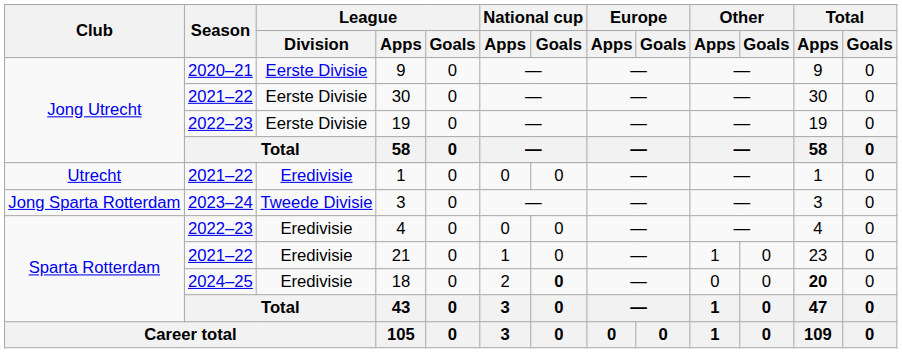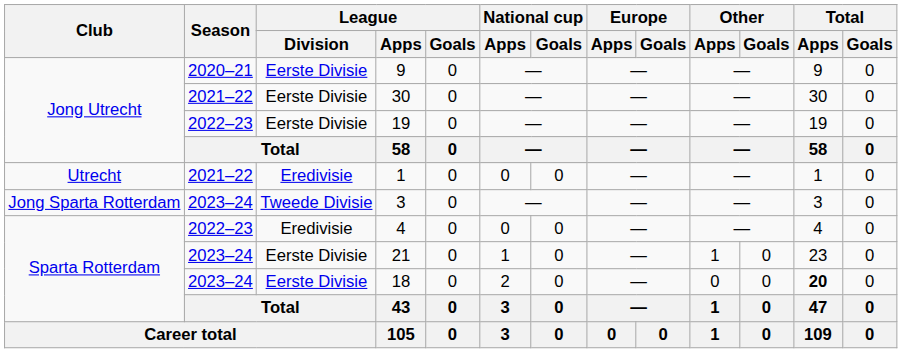 <table class="wikitable" style="text-align: center">
 <tr>
 <th rowspan="2">Club</th>
 <th rowspan="2">Season</th>
 <th colspan="3">League</th>
 <th colspan="2">National cup</th>
 <th colspan="2">Europe</th>
 <th colspan="2">Other</th>
 <th colspan="2">Total</th>
 </tr>
 <tr>
 <th>Division</th>
 <th>Apps</th>
 <th>Goals</th>
 <th>Apps</th>
 <th>Goals</th>
 <th>Apps</th>
 <th>Goals</th>
 <th>Apps</th>
 <th>Goals</th>
 <th>Apps</th>
 <th>Goals</th>
 </tr>
 <tr>
 <td rowspan="4"><a href='#'>Jong Utrecht</a></td>
 <td><a href='#'>2020–21</a></td>
 <td><a href='#'>Eerste Divisie</a></td>
 <td>9</td>
 <td>0</td>
 <td colspan="2">—</td>
 <td colspan="2">—</td>
 <td colspan="2">—</td>
 <td>9</td>
 <td>0</td>
 </tr>
 <tr>
 <td><a href='#'>2021–22</a></td>
 <td>Eerste Divisie</td>
 <td>30</td>
 <td>0</td>
 <td colspan="2">—</td>
 <td colspan="2">—</td>
 <td colspan="2">—</td>
 <td>30</td>
 <td>0</td>
 </tr>
 <tr>
 <td><a href='#'>2022–23</a></td>
 <td>Eerste Divisie</td>
 <td>19</td>
 <td>0</td>
 <td colspan="2">—</td>
 <td colspan="2">—</td>
 <td colspan="2">—</td>
 <td>19</td>
 <td>0</td>
 </tr>
 <tr>
 <th colspan="2">Total</th>
 <th>58</th>
 <th>0</th>
 <th colspan="2">—</th>
 <th colspan="2">—</th>
 <th colspan="2">—</th>
 <th>58</th>
 <th>0</th>
 </tr>
 <tr>
 <td><a href='#'>Utrecht</a></td>
 <td><a href='#'>2021–22</a></td>
 <td><a href='#'>Eredivisie</a></td>
 <td>1</td>
 <td>0</td>
 <td>0</td>
 <td>0</td>
 <td colspan="2">—</td>
 <td colspan="2">—</td>
 <td>1</td>
 <td>0</td>
 </tr>
 <tr>
 <td><a href='#'>Jong Sparta Rotterdam</a></td>
 <td><a href='#'>2023–24</a></td>
 <td><a href='#'>Tweede Divisie</a></td>
 <td>3</td>
 <td>0</td>
 <td colspan="2">—</td>
 <td colspan="2">—</td>
 <td colspan="2">—</td>
 <td>3</td>
 <td>0</td>
 </tr>
 <tr>
 <td rowspan="4"><a href='#'>Sparta Rotterdam</a></td>
 <td><a href='#'>2022–23</a></td>
 <td>Eredivisie</td>
 <td>4</td>
 <td>0</td>
 <td>0</td>
 <td>0</td>
 <td colspan="2">—</td>
 <td colspan="2">—</td>
 <td>4</td>
 <td>0</td>
 </tr>
 <tr>
-<td><a href='#'>2021–22</a></td>
-<td>Eredivisie</td>
+<td><a href='#'>2023–24</a></td>
+<td>Eerste Divisie</td>
 <td>21</td>
 <td>0</td>
 <td>1</td>
 <td>0</td>
 <td colspan="2">—</td>
 <td>1</td>
 <td>0</td>
 <td>23</td>
 <td>0</td>
 </tr>
 <tr>
-<td><a href='#'>2024–25</a></td>
-<td>Eredivisie</td>
+<td><a href='#'>2023–24</a></td>
+<td><a href='#'>Eerste Divisie</a></td>
 <td>18</td>
 <td>0</td>
 <td>2</td>
-<td><strong>0</strong></td>
+<td>0</td>
 <td colspan="2">—</td>
 <td>0</td>
 <td>0</td>
 <td><strong>20</strong></td>
 <td>0</td>
 </tr>
 <tr>
 <th colspan="2">Total</th>
 <th>43</th>
 <th>0</th>
 <th>3</th>
 <th>0</th>
 <th colspan="2">—</th>
 <th>1</th>
 <th>0</th>
 <th>47</th>
 <th>0</th>
 </tr>
 <tr>
 <th colspan="3">Career total</th>
 <th>105</th>
 <th>0</th>
 <th>3</th>
 <th>0</th>
 <th>0</th>
 <th>0</th>
 <th>1</th>
 <th>0</th>
 <th>109</th>
 <th>0</th>
 </tr>
 </table>
